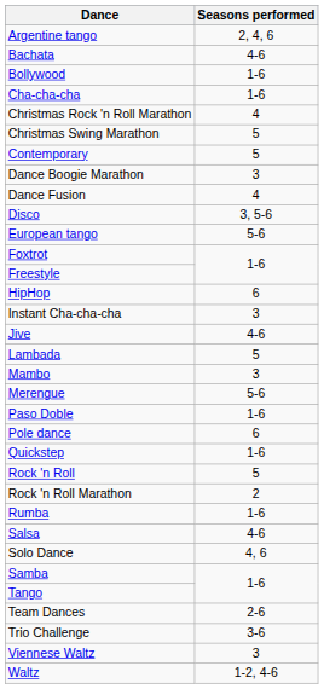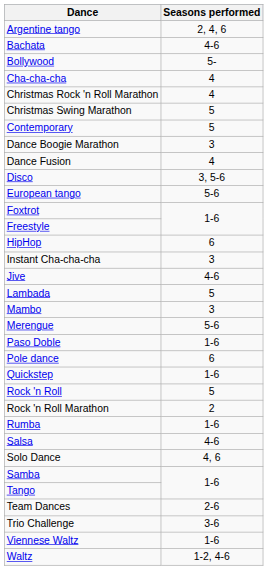 <table class="wikitable">
 <tr style="background:#b0c4de; text-align:center;">
 <th>Dance</th>
 <th>Seasons performed</th>
 </tr>
 <tr>
 <td><a href='#'>Argentine tango</a></td>
 <td style="text-align:center;">2, 4, 6</td>
 </tr>
 <tr>
 <td><a href='#'>Bachata</a></td>
 <td style="text-align:center;">4-6</td>
 </tr>
 <tr>
 <td><a href='#'>Bollywood</a></td>
-<td style="text-align:center;">1-6</td>
+<td style="text-align:center;">5-</td>
 </tr>
 <tr>
 <td><a href='#'>Cha-cha-cha</a></td>
-<td style="text-align:center;">1-6</td>
+<td style="text-align:center;">4</td>
 </tr>
 <tr>
 <td>Christmas Rock 'n Roll Marathon</td>
 <td style="text-align:center;">4</td>
 </tr>
 <tr>
 <td>Christmas Swing Marathon</td>
 <td style="text-align:center;">5</td>
 </tr>
 <tr>
 <td><a href='#'>Contemporary</a></td>
 <td style="text-align:center;">5</td>
 </tr>
 <tr>
 <td>Dance Boogie Marathon</td>
 <td style="text-align:center;">3</td>
 </tr>
 <tr>
 <td>Dance Fusion</td>
 <td style="text-align:center;">4</td>
 </tr>
 <tr>
 <td><a href='#'>Disco</a></td>
 <td style="text-align:center;">3, 5-6</td>
 </tr>
 <tr>
 <td><a href='#'>European tango</a></td>
 <td style="text-align:center;">5-6</td>
 </tr>
 <tr>
 <td><a href='#'>Foxtrot</a></td>
 <td rowspan="2" style="text-align:center;">1-6</td>
 </tr>
 <tr>
 <td><a href='#'>Freestyle</a></td>
 </tr>
 <tr>
 <td><a href='#'>HipHop</a></td>
 <td style="text-align:center;">6</td>
 </tr>
 <tr>
 <td>Instant Cha-cha-cha</td>
 <td style="text-align:center;">3</td>
 </tr>
 <tr>
 <td><a href='#'>Jive</a></td>
 <td style="text-align:center;">4-6</td>
 </tr>
 <tr>
 <td><a href='#'>Lambada</a></td>
 <td style="text-align:center;">5</td>
 </tr>
 <tr>
 <td><a href='#'>Mambo</a></td>
 <td style="text-align:center;">3</td>
 </tr>
 <tr>
 <td><a href='#'>Merengue</a></td>
 <td style="text-align:center;">5-6</td>
 </tr>
 <tr>
 <td><a href='#'>Paso Doble</a></td>
 <td style="text-align:center;">1-6</td>
 </tr>
 <tr>
 <td><a href='#'>Pole dance</a></td>
 <td style="text-align:center;">6</td>
 </tr>
 <tr>
 <td><a href='#'>Quickstep</a></td>
 <td style="text-align:center;">1-6</td>
 </tr>
 <tr>
 <td><a href='#'>Rock 'n Roll</a></td>
 <td style="text-align:center;">5</td>
 </tr>
 <tr>
 <td>Rock 'n Roll Marathon</td>
 <td style="text-align:center;">2</td>
 </tr>
 <tr>
 <td><a href='#'>Rumba</a></td>
 <td style="text-align:center;">1-6</td>
 </tr>
 <tr>
 <td><a href='#'>Salsa</a></td>
 <td style="text-align:center;">4-6</td>
 </tr>
 <tr>
 <td>Solo Dance</td>
 <td style="text-align:center;">4, 6</td>
 </tr>
 <tr>
 <td><a href='#'>Samba</a></td>
 <td rowspan="2" style="text-align:center;">1-6</td>
 </tr>
 <tr>
 <td><a href='#'>Tango</a></td>
 </tr>
 <tr>
 <td>Team Dances</td>
 <td style="text-align:center;">2-6</td>
 </tr>
 <tr>
 <td>Trio Challenge</td>
 <td style="text-align:center;">3-6</td>
 </tr>
 <tr>
 <td><a href='#'>Viennese Waltz</a></td>
-<td style="text-align:center;">3</td>
+<td style="text-align:center;">1-6</td>
 </tr>
 <tr>
 <td><a href='#'>Waltz</a></td>
 <td style="text-align:center;">1-2, 4-6</td>
 </tr>
 </table>
